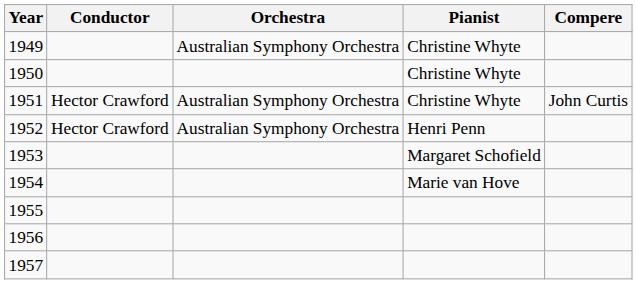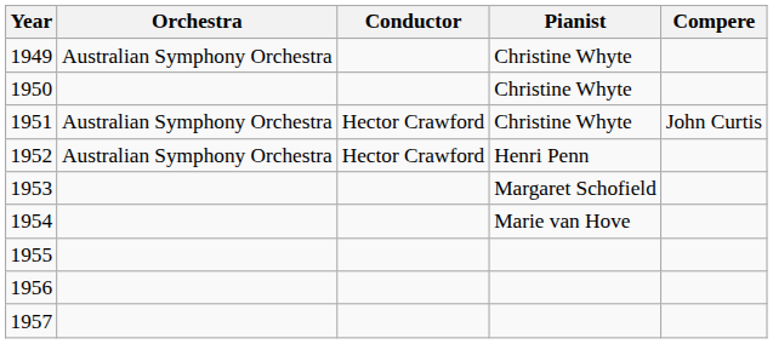 <table class="wikitable">
 <tr>
 <th>Year</th>
+<th>Orchestra</th>
 <th>Conductor</th>
-<th>Orchestra</th>
 <th>Pianist</th>
 <th>Compere</th>
 </tr>
 <tr>
 <td>1949</td>
+<td>Australian Symphony Orchestra</td>
 <td></td>
-<td>Australian Symphony Orchestra</td>
 <td>Christine Whyte</td>
 <td></td>
 </tr>
 <tr>
 <td>1950</td>
 <td></td>
 <td></td>
 <td>Christine Whyte</td>
 <td></td>
 </tr>
 <tr>
 <td>1951</td>
+<td>Australian Symphony Orchestra</td>
 <td>Hector Crawford</td>
-<td>Australian Symphony Orchestra</td>
 <td>Christine Whyte</td>
 <td>John Curtis</td>
 </tr>
 <tr>
 <td>1952</td>
+<td>Australian Symphony Orchestra</td>
 <td>Hector Crawford</td>
-<td>Australian Symphony Orchestra</td>
 <td>Henri Penn</td>
 <td></td>
 </tr>
 <tr>
 <td>1953</td>
 <td></td>
 <td></td>
 <td>Margaret Schofield</td>
 <td></td>
 </tr>
 <tr>
 <td>1954</td>
 <td></td>
 <td></td>
 <td>Marie van Hove</td>
 <td></td>
 </tr>
 <tr>
 <td>1955</td>
 <td></td>
 <td></td>
 <td></td>
 <td></td>
 </tr>
 <tr>
 <td>1956</td>
 <td></td>
 <td></td>
 <td></td>
 <td></td>
 </tr>
 <tr>
 <td>1957</td>
 <td></td>
 <td></td>
 <td></td>
 <td></td>
 </tr>
 </table>
